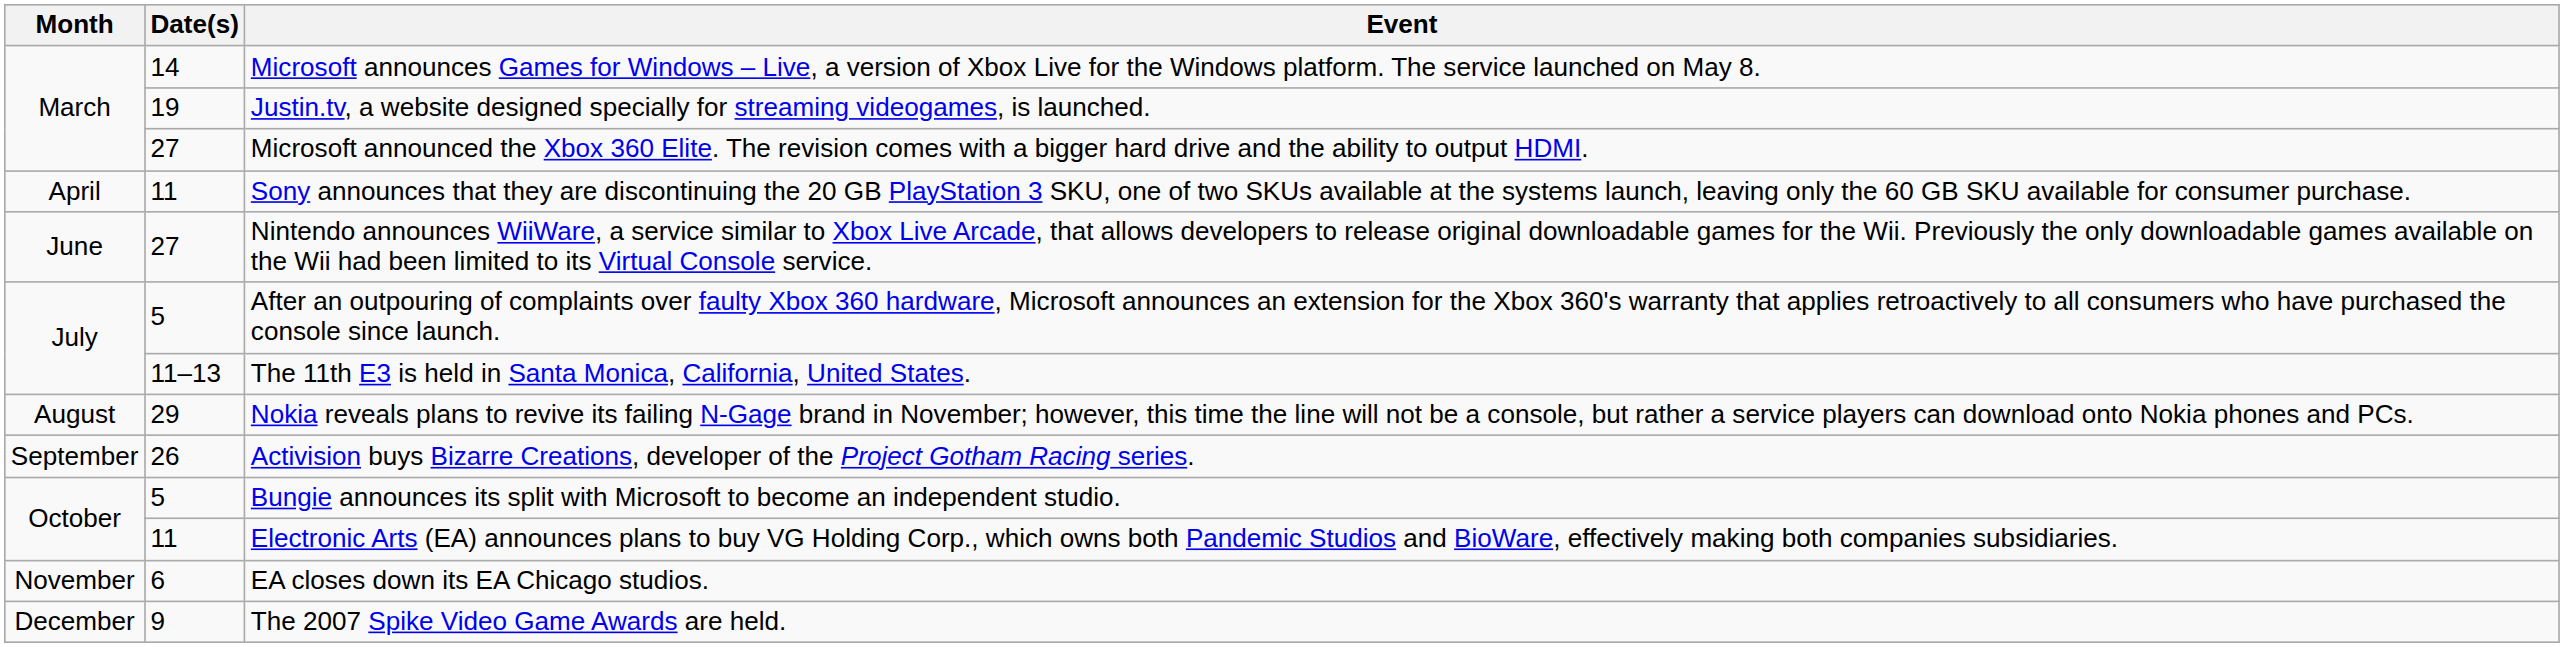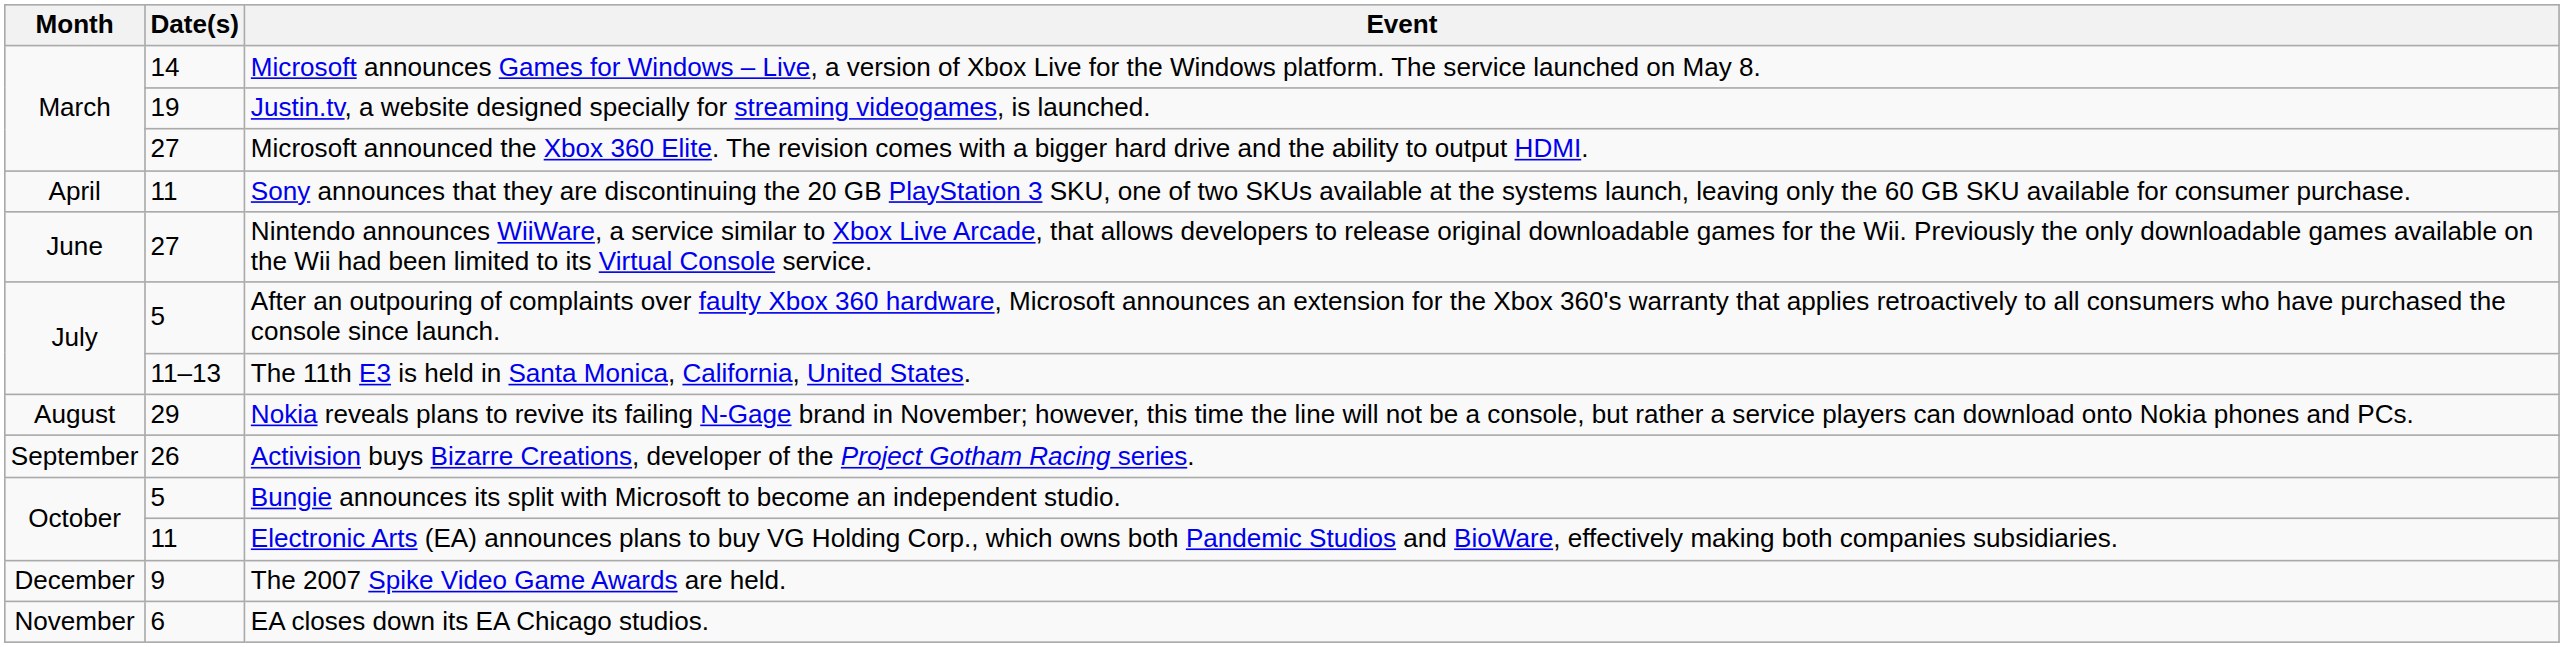 <table class="wikitable">
 <tr>
 <th>Month</th>
 <th>Date(s)</th>
 <th>Event</th>
 </tr>
 <tr>
 <td rowspan="3" style="text-align:center">March</td>
 <td>14</td>
 <td><a href='#'>Microsoft</a> announces <a href='#'>Games for Windows – Live</a>, a version of Xbox Live for the Windows platform. The service launched on May 8.</td>
 </tr>
 <tr>
 <td>19</td>
 <td><a href='#'>Justin.tv</a>, a website designed specially for <a href='#'>streaming videogames</a>, is launched.</td>
 </tr>
 <tr>
 <td>27</td>
 <td>Microsoft announced the <a href='#'>Xbox 360 Elite</a>. The revision comes with a bigger hard drive and the ability to output <a href='#'>HDMI</a>.</td>
 </tr>
 <tr>
 <td rowspan="1" style="text-align:center">April</td>
 <td>11</td>
 <td><a href='#'>Sony</a> announces that they are discontinuing the 20 GB <a href='#'>PlayStation 3</a> SKU, one of two SKUs available at the systems launch, leaving only the 60 GB SKU available for consumer purchase.</td>
 </tr>
 <tr>
 <td rowspan="1" style="text-align:center">June</td>
 <td>27</td>
 <td>Nintendo announces <a href='#'>WiiWare</a>, a service similar to <a href='#'>Xbox Live Arcade</a>, that allows developers to release original downloadable games for the Wii. Previously the only downloadable games available on the Wii had been limited to its <a href='#'>Virtual Console</a> service.</td>
 </tr>
 <tr>
 <td rowspan="2" style="text-align:center">July</td>
 <td>5</td>
 <td>After an outpouring of complaints over <a href='#'>faulty Xbox 360 hardware</a>, Microsoft announces an extension for the Xbox 360's warranty that applies retroactively to all consumers who have purchased the console since launch.</td>
 </tr>
 <tr>
 <td>11–13</td>
 <td>The 11th <a href='#'>E3</a> is held in <a href='#'>Santa Monica</a>, <a href='#'>California</a>, <a href='#'>United States</a>.</td>
 </tr>
 <tr>
 <td rowspan="1" style="text-align:center">August</td>
 <td>29</td>
 <td><a href='#'>Nokia</a> reveals plans to revive its failing <a href='#'>N-Gage</a> brand in November; however, this time the line will not be a console, but rather a service players can download onto Nokia phones and PCs.</td>
 </tr>
 <tr>
 <td rowspan="1" style="text-align:center">September</td>
 <td>26</td>
 <td><a href='#'>Activision</a> buys <a href='#'>Bizarre Creations</a>, developer of the <a href='#'><em>Project Gotham Racing</em> series</a>.</td>
 </tr>
 <tr>
 <td rowspan="2" style="text-align:center">October</td>
 <td>5</td>
 <td><a href='#'>Bungie</a> announces its split with Microsoft to become an independent studio.</td>
 </tr>
 <tr>
 <td>11</td>
 <td><a href='#'>Electronic Arts</a> (EA) announces plans to buy VG Holding Corp., which owns both <a href='#'>Pandemic Studios</a> and <a href='#'>BioWare</a>, effectively making both companies subsidiaries.</td>
 </tr>
 <tr>
+<td rowspan="1" style="text-align:center">December</td>
+<td>9</td>
+<td>The 2007 <a href='#'>Spike Video Game Awards</a> are held.</td>
+</tr>
+<tr>
 <td rowspan="1" style="text-align:center">November</td>
 <td>6</td>
 <td>EA closes down its EA Chicago studios.</td>
 </tr>
-<tr>
-<td rowspan="1" style="text-align:center">December</td>
-<td>9</td>
-<td>The 2007 <a href='#'>Spike Video Game Awards</a> are held.</td>
-</tr>
 </table>
